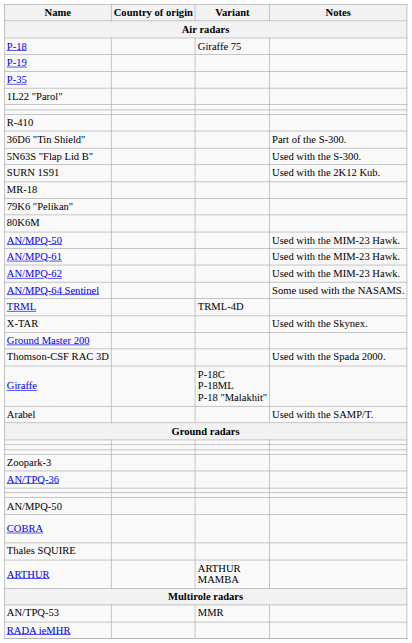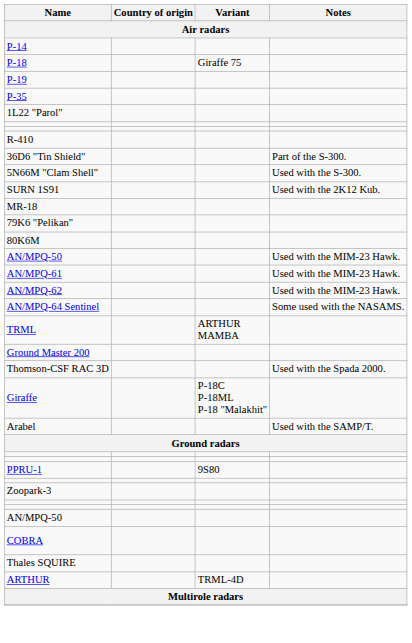 <table class="wikitable sortable">
 <tr>
 <th>Name</th>
 <th>Country of origin</th>
 <th>Variant</th>
 <th>Notes</th>
 </tr>
 <tr>
 <th colspan="4">Air radars</th>
+</tr>
+<tr>
+<td><a href='#'>P-14</a></td>
+<td></td>
+<td></td>
+<td></td>
 </tr>
 <tr>
 <td><a href='#'>P-18</a></td>
 <td></td>
 <td>Giraffe 75</td>
 <td></td>
 </tr>
 <tr>
 <td><a href='#'>P-19</a></td>
 <td></td>
 <td></td>
 <td></td>
 </tr>
 <tr>
 <td><a href='#'>P-35</a></td>
 <td></td>
 <td></td>
 <td></td>
 </tr>
 <tr>
 <td>1L22 "Parol"</td>
 <td></td>
 <td></td>
 <td></td>
 </tr>
 <tr>
 <td></td>
 <td></td>
 <td></td>
 <td></td>
 </tr>
 <tr>
 <td></td>
 <td></td>
 <td></td>
 <td></td>
 </tr>
 <tr>
 <td>R-410</td>
 <td></td>
 <td></td>
 <td></td>
 </tr>
 <tr>
 <td>36D6 "Tin Shield"</td>
 <td></td>
 <td></td>
 <td>Part of the S-300.</td>
 </tr>
 <tr>
-<td>5N63S "Flap Lid B"</td>
+<td>5N66M "Clam Shell"</td>
 <td></td>
 <td></td>
 <td>Used with the S-300.</td>
 </tr>
 <tr>
 <td>SURN 1S91</td>
 <td></td>
 <td></td>
 <td>Used with the 2K12 Kub.</td>
 </tr>
 <tr>
 <td>MR-18</td>
 <td></td>
 <td></td>
 <td></td>
 </tr>
 <tr>
 <td>79K6 "Pelikan"</td>
 <td></td>
 <td></td>
 <td></td>
 </tr>
 <tr>
 <td>80K6M</td>
 <td></td>
 <td></td>
 <td></td>
 </tr>
 <tr>
 <td><a href='#'>AN/MPQ-50</a></td>
 <td></td>
 <td></td>
 <td>Used with the MIM-23 Hawk.</td>
 </tr>
 <tr>
 <td><a href='#'>AN/MPQ-61</a></td>
 <td></td>
 <td></td>
 <td>Used with the MIM-23 Hawk.</td>
 </tr>
 <tr>
 <td><a href='#'>AN/MPQ-62</a></td>
 <td></td>
 <td></td>
 <td>Used with the MIM-23 Hawk.</td>
 </tr>
 <tr>
 <td><a href='#'>AN/MPQ-64 Sentinel</a></td>
 <td></td>
 <td></td>
 <td>Some used with the NASAMS.</td>
 </tr>
 <tr>
 <td><a href='#'>TRML</a></td>
 <td></td>
-<td>TRML-4D</td>
+<td>ARTHUR<br>MAMBA</td>
 <td></td>
-</tr>
-<tr>
-<td>X-TAR</td>
-<td></td>
-<td></td>
-<td>Used with the Skynex.</td>
 </tr>
 <tr>
 <td><a href='#'>Ground Master 200</a></td>
 <td></td>
 <td></td>
 <td></td>
 </tr>
 <tr>
 <td>Thomson-CSF RAC 3D</td>
 <td></td>
 <td></td>
 <td>Used with the Spada 2000.</td>
 </tr>
 <tr>
 <td><a href='#'>Giraffe</a></td>
 <td></td>
 <td>P-18C<br>P-18ML<br>P-18 "Malakhit"</td>
 <td></td>
 </tr>
 <tr>
 <td>Arabel</td>
 <td><br></td>
 <td></td>
 <td>Used with the SAMP/T.</td>
 </tr>
 <tr>
 <th colspan="4">Ground radars</th>
 </tr>
 <tr>
 <td></td>
 <td></td>
 <td></td>
 <td></td>
 </tr>
 <tr>
 <td></td>
 <td></td>
 <td></td>
 <td></td>
 </tr>
 <tr>
+<td><a href='#'>PPRU-1</a></td>
+<td></td>
+<td>9S80</td>
+<td></td>
+</tr>
+<tr>
 <td></td>
 <td></td>
 <td></td>
 <td></td>
 </tr>
 <tr>
 <td>Zoopark-3</td>
-<td></td>
-<td></td>
-<td></td>
-</tr>
-<tr>
-<td><a href='#'>AN/TPQ-36</a></td>
 <td></td>
 <td></td>
 <td></td>
 </tr>
 <tr>
 <td></td>
 <td></td>
 <td></td>
 <td></td>
 </tr>
 <tr>
 <td></td>
 <td></td>
 <td></td>
 <td></td>
 </tr>
 <tr>
 <td>AN/MPQ-50</td>
 <td></td>
 <td></td>
 <td></td>
 </tr>
 <tr>
 <td><a href='#'>COBRA</a></td>
 <td><br><br></td>
 <td></td>
 <td></td>
 </tr>
 <tr>
 <td>Thales SQUIRE</td>
 <td></td>
 <td></td>
 <td></td>
 </tr>
 <tr>
 <td><a href='#'>ARTHUR</a></td>
 <td><br></td>
-<td>ARTHUR<br>MAMBA</td>
+<td>TRML-4D</td>
 <td></td>
 </tr>
 <tr>
 <th Colspan="4">Multirole radars</th>
 </tr>
 <tr>
-<td>AN/TPQ-53</td>
-<td></td>
-<td>MMR</td>
-<td></td>
-</tr>
-<tr>
-<td><a href='#'>RADA ieMHR</a></td>
-<td></td>
-<td></td>
-<td></td>
-</tr>
-<tr>
 </tr>
 </table>
